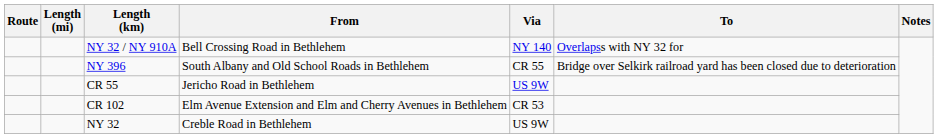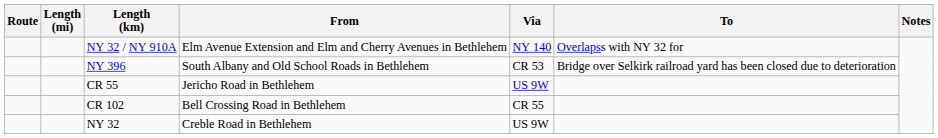 <table class="wikitable sortable">
 <tr>
 <th>Route</th>
 <th>Length<br>(mi)</th>
 <th>Length<br>(km)</th>
 <th class="unsortable">From</th>
 <th class="unsortable">Via</th>
 <th class="unsortable">To</th>
 <th class="unsortable">Notes</th>
 </tr>
 <tr>
 <td id="52"></td>
 <td></td>
 <td><a href='#'>NY&nbsp;32</a> / <a href='#'>NY&nbsp;910A</a></td>
-<td>Bell Crossing Road in Bethlehem</td>
+<td>Elm Avenue Extension and Elm and Cherry Avenues in Bethlehem</td>
 <td><a href='#'>NY&nbsp;140</a></td>
 <td><a href='#'>Overlaps</a>s with NY 32 for </td>
 </tr>
 <tr>
 <td id="53-1"></td>
 <td></td>
 <td><a href='#'>NY&nbsp;396</a></td>
 <td>South Albany and Old School Roads in Bethlehem</td>
-<td>CR 55</td>
+<td>CR 53</td>
 <td>Bridge over Selkirk railroad yard has been closed due to deterioration</td>
 </tr>
 <tr>
 <td id="53-2"></td>
 <td></td>
 <td>CR 55</td>
 <td>Jericho Road in Bethlehem</td>
 <td><a href='#'>US&nbsp;9W</a></td>
 <td></td>
 </tr>
 <tr>
 <td id="54"></td>
 <td></td>
 <td>CR 102</td>
-<td>Elm Avenue Extension and Elm and Cherry Avenues in Bethlehem</td>
-<td>CR 53</td>
+<td>Bell Crossing Road in Bethlehem</td>
+<td>CR 55</td>
 <td></td>
 </tr>
 <tr>
 <td id="55"></td>
 <td></td>
 <td>NY 32</td>
 <td>Creble Road in Bethlehem</td>
 <td>US 9W</td>
 <td></td>
 </tr>
 </table>
